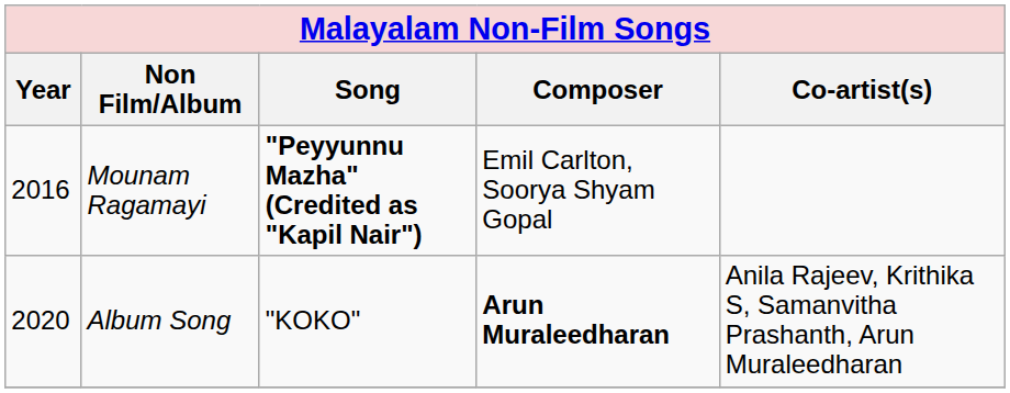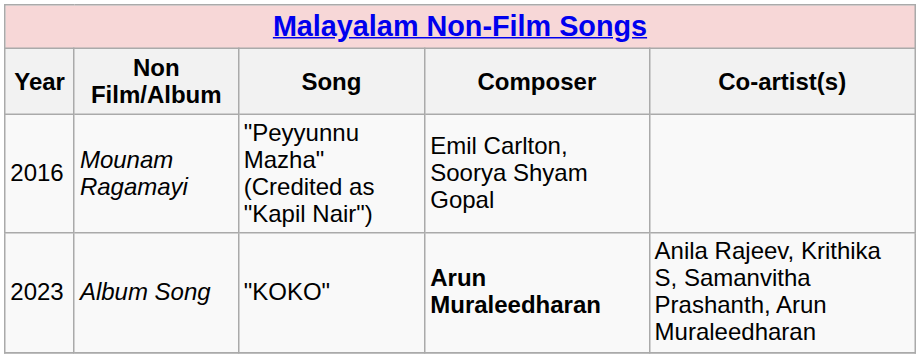 <table class="wikitable">
 <tr>
 <th colspan="5" ! style="background:#f7d7d7; width:3000px; text-align:center;"><big><a href='#'>Malayalam Non-Film Songs</a></big></th>
 </tr>
 <tr>
 <th>Year</th>
 <th>Non Film/Album</th>
 <th>Song</th>
 <th>Composer</th>
 <th>Co-artist(s)</th>
 </tr>
 <tr>
 <td>2016</td>
 <td><em>Mounam Ragamayi</em></td>
-<td><strong>"Peyyunnu Mazha" (Credited as "Kapil Nair")</strong></td>
+<td>"Peyyunnu Mazha" (Credited as "Kapil Nair")</td>
 <td>Emil Carlton, Soorya Shyam Gopal</td>
 <td></td>
 </tr>
 <tr>
-<td>2020</td>
+<td>2023</td>
 <td><em>Album Song</em></td>
 <td>"KOKO"</td>
 <td><strong>Arun Muraleedharan</strong></td>
 <td>Anila Rajeev, Krithika S, Samanvitha Prashanth, Arun Muraleedharan</td>
 </tr>
 <tr>
 </tr>
 </table>
